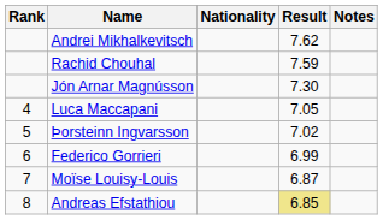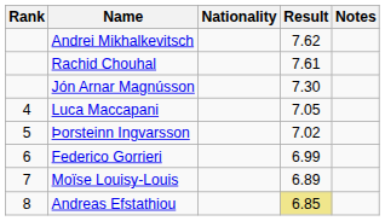 <table class="wikitable sortable" style="text-align:center; font-size:95%">
 <tr>
 <th>Rank</th>
 <th>Name</th>
 <th>Nationality</th>
 <th>Result</th>
 <th>Notes</th>
 </tr>
 <tr>
 <td></td>
 <td align=left><a href='#'>Andrei Mikhalkevitsch</a></td>
 <td align=left></td>
 <td>7.62</td>
 <td></td>
 </tr>
 <tr>
 <td></td>
 <td align=left><a href='#'>Rachid Chouhal</a></td>
 <td align=left></td>
-<td>7.59</td>
+<td>7.61</td>
 <td></td>
 </tr>
 <tr>
 <td></td>
 <td align=left><a href='#'>Jón Arnar Magnússon</a></td>
 <td align=left></td>
 <td>7.30</td>
 <td></td>
 </tr>
 <tr>
 <td>4</td>
 <td align=left><a href='#'>Luca Maccapani</a></td>
 <td align=left></td>
 <td>7.05</td>
 <td></td>
 </tr>
 <tr>
 <td>5</td>
 <td align=left><a href='#'>Þorsteinn Ingvarsson</a></td>
 <td align=left></td>
 <td>7.02</td>
 <td></td>
 </tr>
 <tr>
 <td>6</td>
 <td align=left><a href='#'>Federico Gorrieri</a></td>
 <td align=left></td>
 <td>6.99</td>
 <td></td>
 </tr>
 <tr>
 <td>7</td>
 <td align=left><a href='#'>Moïse Louisy-Louis</a></td>
 <td align=left></td>
-<td>6.87</td>
+<td>6.89</td>
 <td></td>
 </tr>
 <tr>
 <td>8</td>
 <td align=left><a href='#'>Andreas Efstathiou</a></td>
 <td align=left></td>
 <td style="background: khaki;">6.85</td>
 <td></td>
 </tr>
 </table>
